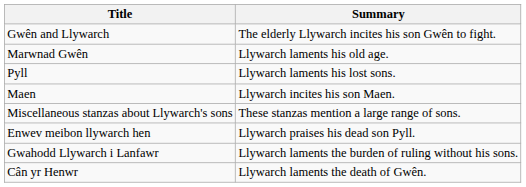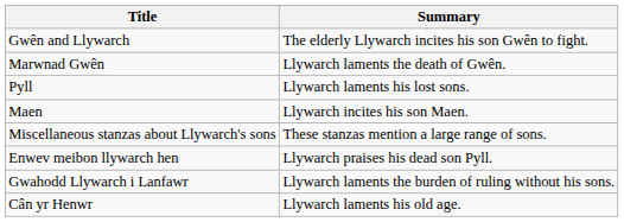 <table class="wikitable">
 <tr>
 <th>Title</th>
 <th>Summary</th>
 </tr>
 <tr>
 <td>Gwên and Llywarch</td>
 <td>The elderly Llywarch incites his son Gwên to fight.</td>
 </tr>
 <tr>
 <td>Marwnad Gwên</td>
-<td>Llywarch laments his old age.</td>
+<td>Llywarch laments the death of Gwên.</td>
 </tr>
 <tr>
 <td>Pyll</td>
 <td>Llywarch laments his lost sons.</td>
 </tr>
 <tr>
 <td>Maen</td>
 <td>Llywarch incites his son Maen.</td>
 </tr>
 <tr>
 <td>Miscellaneous stanzas about Llywarch's sons</td>
 <td>These stanzas mention a large range of sons.</td>
 </tr>
 <tr>
 <td>Enwev meibon llywarch hen</td>
 <td>Llywarch praises his dead son Pyll.</td>
 </tr>
 <tr>
 <td>Gwahodd Llywarch i Lanfawr</td>
 <td>Llywarch laments the burden of ruling without his sons.</td>
 </tr>
 <tr>
 <td>Cân yr Henwr</td>
-<td>Llywarch laments the death of Gwên.</td>
+<td>Llywarch laments his old age.</td>
 </tr>
 </table>
